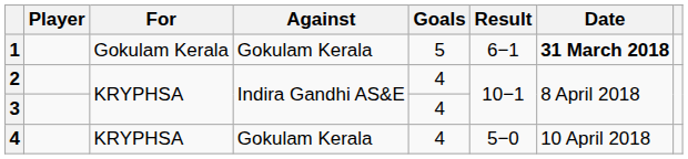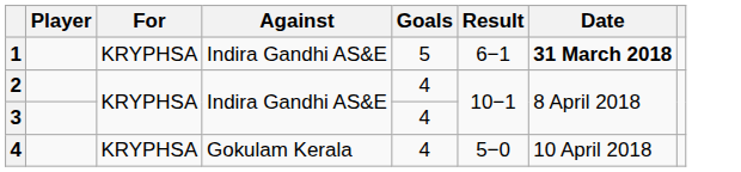 <table class="wikitable sortable">
 <tr>
 <th scope="col"></th>
 <th scope="col">Player</th>
 <th scope="col">For</th>
 <th scope="col">Against</th>
 <th scope="col">Goals</th>
 <th scope="col" style="text-align:center">Result</th>
 <th scope="col">Date</th>
 <th scope="col" class=unsortable></th>
 </tr>
 <tr>
 <th scope="col">1</th>
 <td> </td>
-<td>Gokulam Kerala</td>
-<td>Gokulam Kerala</td>
+<td>KRYPHSA</td>
+<td>Indira Gandhi AS&E</td>
 <td style="text-align:center">5</td>
 <td style="text-align:center">6−1</td>
 <td><strong>31 March 2018</strong></td>
 <td></td>
 </tr>
 <tr>
 <th scope="col">2</th>
 <td> </td>
 <td rowspan="2">KRYPHSA</td>
 <td rowspan="2">Indira Gandhi AS&E</td>
 <td style="text-align:center">4</td>
 <td rowspan="2" style="text-align:center">10−1</td>
 <td rowspan="2">8 April 2018</td>
 <td rowspan="2"></td>
 </tr>
 <tr>
 <th scope="col">3</th>
 <td> </td>
 <td style="text-align:center">4</td>
 </tr>
 <tr>
 <th scope="col">4</th>
 <td> </td>
 <td>KRYPHSA</td>
 <td>Gokulam Kerala</td>
 <td style="text-align:center">4</td>
 <td style="text-align:center">5−0</td>
 <td>10 April 2018</td>
 <td></td>
 </tr>
 </table>
